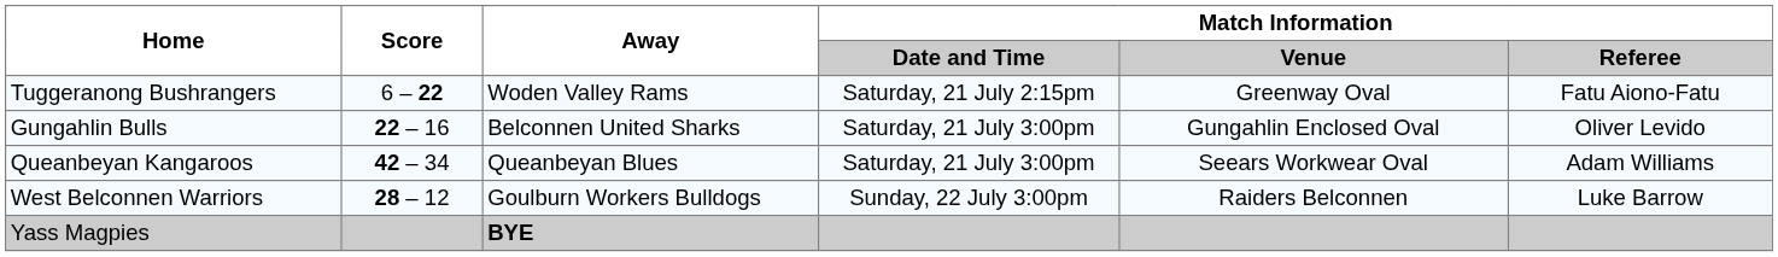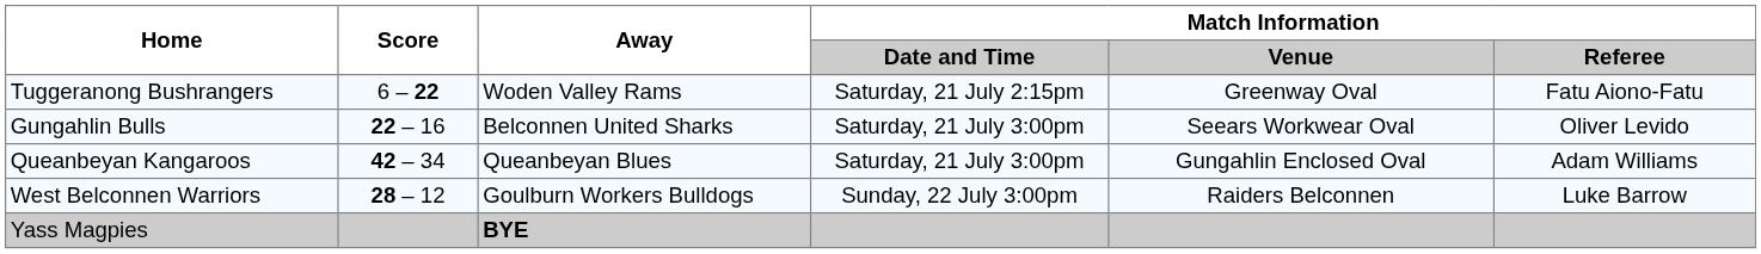 <table border="1" cellpadding="3" cellspacing="0" width="100%" style="border-collapse:collapse;  text-align:center;">
 <tr>
 <th rowspan="2" width="19%">Home</th>
 <th rowspan="2" width="8%">Score</th>
 <th rowspan="2" width="19%">Away</th>
 <th colspan="3">Match Information</th>
 </tr>
 <tr bgcolor="#CCCCCC">
 <th width="17%">Date and Time</th>
 <th width="22%">Venue</th>
 <th width="50%">Referee</th>
 </tr>
 <tr style="text-align:center; background:#f5faff;">
 <td align="left"> Tuggeranong Bushrangers</td>
 <td>6 – <strong>22</strong></td>
 <td align="left"> Woden Valley Rams</td>
 <td>Saturday, 21 July 2:15pm</td>
 <td>Greenway Oval</td>
 <td>Fatu Aiono-Fatu</td>
 </tr>
 <tr style="text-align:center; background:#f5faff;">
 <td align="left"> Gungahlin Bulls</td>
 <td><strong>22</strong> – 16</td>
 <td align="left"> Belconnen United Sharks</td>
 <td>Saturday, 21 July 3:00pm</td>
-<td>Gungahlin Enclosed Oval</td>
+<td>Seears Workwear Oval</td>
 <td>Oliver Levido</td>
 </tr>
 <tr style="text-align:center; background:#f5faff;">
 <td align="left"> Queanbeyan Kangaroos</td>
 <td><strong>42</strong> – 34</td>
 <td align="left"> Queanbeyan Blues</td>
 <td>Saturday, 21 July 3:00pm</td>
-<td>Seears Workwear Oval</td>
+<td>Gungahlin Enclosed Oval</td>
 <td>Adam Williams</td>
 </tr>
 <tr style="text-align:center; background:#f5faff;">
 <td align="left"> West Belconnen Warriors</td>
 <td><strong>28</strong> – 12</td>
 <td align="left"><strong></strong> Goulburn Workers Bulldogs</td>
 <td>Sunday, 22 July 3:00pm</td>
 <td>Raiders Belconnen</td>
 <td>Luke Barrow</td>
 </tr>
 <tr style="text-align:center; background:#CCCCCC;">
 <td align="left"> Yass Magpies</td>
 <td></td>
 <td align="left"><strong>BYE</strong></td>
 <td></td>
 <td></td>
 <td></td>
 </tr>
 </table>
